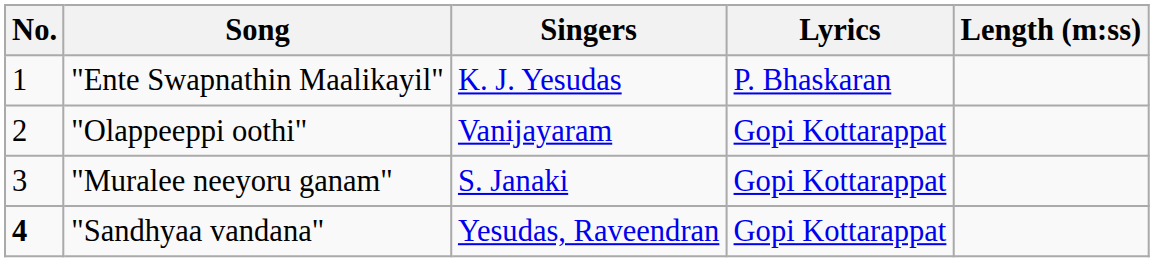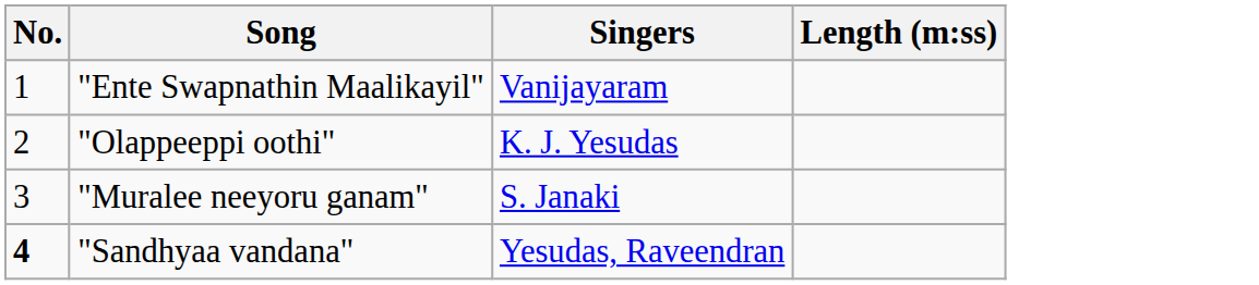 <table class="wikitable" style="font-size:95%;">
 <tr>
 <th>No.</th>
 <th>Song</th>
 <th>Singers</th>
-<th>Lyrics</th>
 <th>Length (m:ss)</th>
 </tr>
 <tr>
 <td>1</td>
 <td>"Ente Swapnathin Maalikayil"</td>
-<td><a href='#'>K. J. Yesudas</a></td>
-<td><a href='#'>P. Bhaskaran</a></td>
+<td><a href='#'>Vanijayaram</a></td>
 <td></td>
 </tr>
 <tr>
 <td>2</td>
 <td>"Olappeeppi oothi"</td>
-<td><a href='#'>Vanijayaram</a></td>
-<td><a href='#'>Gopi Kottarappat</a></td>
+<td><a href='#'>K. J. Yesudas</a></td>
 <td></td>
 </tr>
 <tr>
 <td>3</td>
 <td>"Muralee neeyoru ganam"</td>
 <td><a href='#'>S. Janaki</a></td>
-<td><a href='#'>Gopi Kottarappat</a></td>
 <td></td>
 </tr>
 <tr>
 <td><strong>4</strong></td>
 <td>"Sandhyaa vandana"</td>
 <td><a href='#'>Yesudas, Raveendran</a></td>
-<td><a href='#'>Gopi Kottarappat</a></td>
 <td></td>
 </tr>
 </table>
